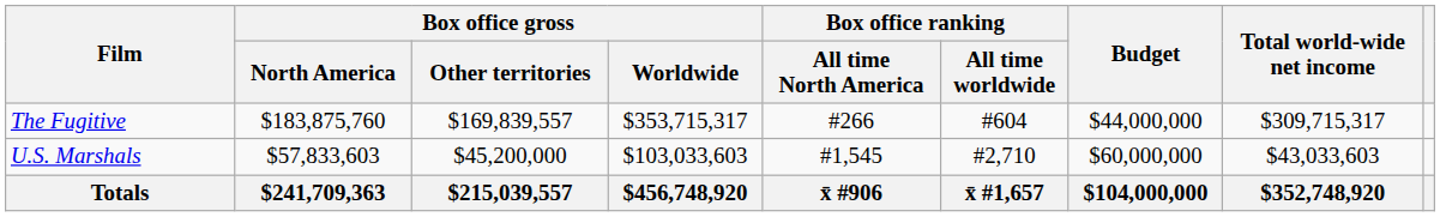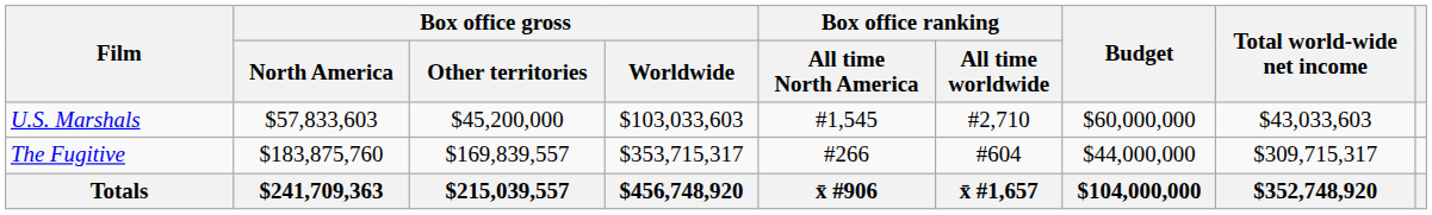 <table class="wikitable sortable" width=80% border="1" style="text-align: center;">
 <tr>
 <th rowspan="2" style="width:16%;">Film</th>
 <th colspan="3">Box office gross</th>
 <th colspan="2">Box office ranking</th>
 <th rowspan="2">Budget</th>
 <th rowspan="2">Total world-wide <br>net income</th>
 <th rowspan="2"></th>
 </tr>
 <tr>
 <th>North America</th>
 <th>Other territories</th>
 <th>Worldwide</th>
 <th>All time <br>North America</th>
 <th>All time <br>worldwide</th>
 </tr>
 <tr>
+<td style="text-align: left;"><em><a href='#'>U.S. Marshals</a></em></td>
+<td>$57,833,603</td>
+<td>$45,200,000</td>
+<td>$103,033,603</td>
+<td>#1,545</td>
+<td>#2,710</td>
+<td>$60,000,000</td>
+<td>$43,033,603</td>
+<td></td>
+</tr>
+<tr>
 <td style="text-align: left;"><em><a href='#'>The Fugitive</a></em></td>
 <td>$183,875,760</td>
 <td>$169,839,557</td>
 <td>$353,715,317</td>
 <td>#266</td>
 <td>#604</td>
 <td>$44,000,000</td>
 <td>$309,715,317</td>
-<td></td>
-</tr>
-<tr>
-<td style="text-align: left;"><em><a href='#'>U.S. Marshals</a></em></td>
-<td>$57,833,603</td>
-<td>$45,200,000</td>
-<td>$103,033,603</td>
-<td>#1,545</td>
-<td>#2,710</td>
-<td>$60,000,000</td>
-<td>$43,033,603</td>
 <td></td>
 </tr>
 <tr>
 <th>Totals</th>
 <th>$241,709,363</th>
 <th>$215,039,557</th>
 <th>$456,748,920</th>
 <th>x̄ #906</th>
 <th>x̄ #1,657</th>
 <th>$104,000,000</th>
 <th>$352,748,920</th>
 <th></th>
 </tr>
 </table>
